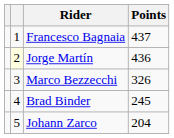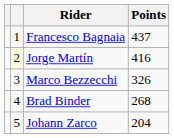 <table class="wikitable" style="font-size: 95%;">
 <tr>
 <th></th>
 <th></th>
 <th>Rider</th>
 <th>Points</th>
 </tr>
 <tr>
 <td></td>
 <td align=center>1</td>
 <td> <a href='#'>Francesco Bagnaia</a></td>
 <td align=left>437</td>
 </tr>
 <tr>
 <td></td>
 <td align=center style="background: lightyellow;">2</td>
 <td> <a href='#'>Jorge Martín</a></td>
-<td align=left>436</td>
+<td align=left>416</td>
 </tr>
 <tr>
 <td></td>
 <td align=center>3</td>
 <td> <a href='#'>Marco Bezzecchi</a></td>
 <td align=left>326</td>
 </tr>
 <tr>
 <td></td>
 <td align=center>4</td>
 <td> <a href='#'>Brad Binder</a></td>
-<td align=left>245</td>
+<td align=left>268</td>
 </tr>
 <tr>
 <td></td>
 <td align=center>5</td>
 <td> <a href='#'>Johann Zarco</a></td>
 <td align=left>204</td>
 </tr>
 </table>
